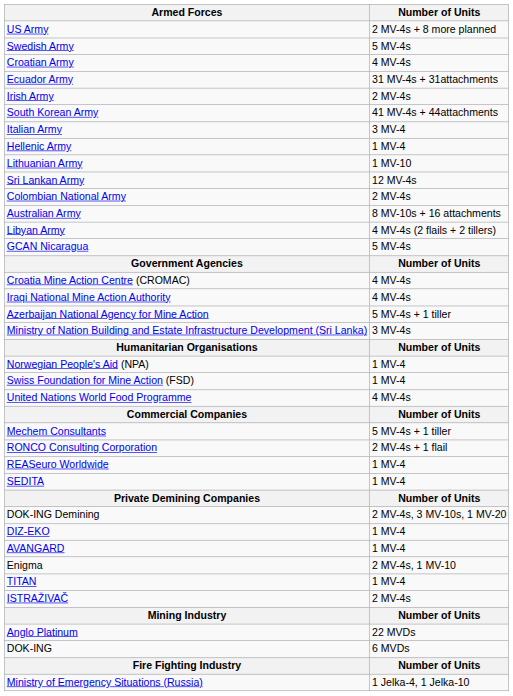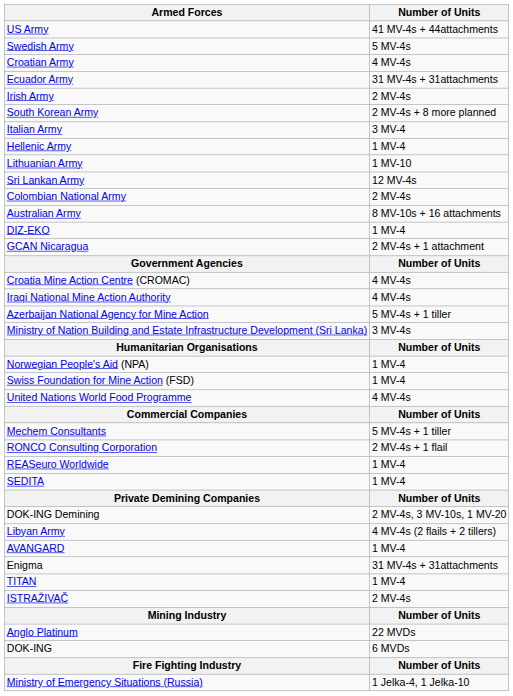 <table class="wikitable">
 <tr>
 <th><strong>Armed Forces</strong></th>
 <th><strong>Number of Units</strong></th>
 </tr>
 <tr>
 <td><a href='#'>US Army</a></td>
-<td>2 MV-4s + 8 more planned</td>
+<td>41 MV-4s + 44attachments</td>
 </tr>
 <tr>
 <td><a href='#'>Swedish Army</a></td>
 <td>5 MV-4s</td>
 </tr>
 <tr>
 <td><a href='#'>Croatian Army</a></td>
 <td>4 MV-4s</td>
 </tr>
 <tr>
 <td><a href='#'>Ecuador Army</a></td>
 <td>31 MV-4s + 31attachments</td>
 </tr>
 <tr>
 <td><a href='#'>Irish Army</a></td>
 <td>2 MV-4s</td>
 </tr>
 <tr>
 <td><a href='#'>South Korean Army</a></td>
-<td>41 MV-4s + 44attachments</td>
+<td>2 MV-4s + 8 more planned</td>
 </tr>
 <tr>
 <td><a href='#'>Italian Army</a></td>
 <td>3 MV-4</td>
 </tr>
 <tr>
 <td><a href='#'>Hellenic Army</a></td>
 <td>1 MV-4</td>
 </tr>
 <tr>
 <td><a href='#'>Lithuanian Army</a></td>
 <td>1 MV-10</td>
 </tr>
 <tr>
 <td><a href='#'>Sri Lankan Army</a></td>
 <td>12 MV-4s</td>
 </tr>
 <tr>
 <td><a href='#'>Colombian National Army</a></td>
 <td>2 MV-4s</td>
 </tr>
 <tr>
 <td><a href='#'>Australian Army</a></td>
 <td>8 MV-10s + 16 attachments</td>
 </tr>
 <tr>
-<td><a href='#'>Libyan Army</a></td>
-<td>4 MV-4s (2 flails + 2 tillers)</td>
+<td><a href='#'>DIZ-EKO</a></td>
+<td>1 MV-4</td>
 </tr>
 <tr>
 <td><a href='#'>GCAN Nicaragua</a></td>
-<td>5 MV-4s</td>
+<td>2 MV-4s + 1 attachment</td>
 </tr>
 <tr>
 <th><strong>Government Agencies</strong></th>
 <th><strong>Number of Units</strong></th>
 </tr>
 <tr>
 <td><a href='#'>Croatia Mine Action Centre</a> (CROMAC)</td>
 <td>4 MV-4s</td>
 </tr>
 <tr>
 <td><a href='#'>Iraqi National Mine Action Authority</a></td>
 <td>4 MV-4s</td>
 </tr>
 <tr>
 <td><a href='#'>Azerbaijan National Agency for Mine Action</a></td>
 <td>5 MV-4s + 1 tiller</td>
 </tr>
 <tr>
 <td><a href='#'>Ministry of Nation Building and Estate Infrastructure Development (Sri Lanka)</a></td>
 <td>3 MV-4s</td>
 </tr>
 <tr>
 <th><strong>Humanitarian Organisations</strong></th>
 <th><strong>Number of Units</strong></th>
 </tr>
 <tr>
 <td><a href='#'>Norwegian People's Aid</a> (NPA)</td>
 <td>1 MV-4</td>
 </tr>
 <tr>
 <td><a href='#'>Swiss Foundation for Mine Action</a> (FSD)</td>
 <td>1 MV-4</td>
 </tr>
 <tr>
 <td><a href='#'>United Nations World Food Programme</a></td>
 <td>4 MV-4s</td>
 </tr>
 <tr>
 <th><strong>Commercial Companies</strong></th>
 <th><strong>Number of Units</strong></th>
 </tr>
 <tr>
 <td><a href='#'>Mechem Consultants</a></td>
 <td>5 MV-4s + 1 tiller</td>
 </tr>
 <tr>
 <td><a href='#'>RONCO Consulting Corporation</a></td>
 <td>2 MV-4s + 1 flail</td>
 </tr>
 <tr>
 <td><a href='#'>REASeuro Worldwide</a></td>
 <td>1 MV-4</td>
 </tr>
 <tr>
 <td><a href='#'>SEDITA</a></td>
 <td>1 MV-4</td>
 </tr>
 <tr>
 <th><strong>Private Demining Companies</strong></th>
 <th><strong>Number of Units</strong></th>
 </tr>
 <tr>
 <td>DOK-ING Demining</td>
 <td>2 MV-4s, 3 MV-10s, 1 MV-20</td>
 </tr>
 <tr>
-<td><a href='#'>DIZ-EKO</a></td>
-<td>1 MV-4</td>
+<td><a href='#'>Libyan Army</a></td>
+<td>4 MV-4s (2 flails + 2 tillers)</td>
 </tr>
 <tr>
 <td><a href='#'>AVANGARD</a></td>
 <td>1 MV-4</td>
 </tr>
 <tr>
 <td>Enigma</td>
-<td>2 MV-4s, 1 MV-10</td>
+<td>31 MV-4s + 31attachments</td>
 </tr>
 <tr>
 <td><a href='#'>TITAN</a></td>
 <td>1 MV-4</td>
 </tr>
 <tr>
 <td><a href='#'>ISTRAŽIVAČ</a></td>
 <td>2 MV-4s</td>
 </tr>
 <tr>
 <th><strong>Mining Industry</strong></th>
 <th><strong>Number of Units</strong></th>
 </tr>
 <tr>
 <td><a href='#'>Anglo Platinum</a></td>
 <td>22 MVDs</td>
 </tr>
 <tr>
 <td>DOK-ING</td>
 <td>6 MVDs</td>
 </tr>
 <tr>
 <th><strong>Fire Fighting Industry</strong></th>
 <th><strong>Number of Units</strong></th>
 </tr>
 <tr>
 <td><a href='#'>Ministry of Emergency Situations (Russia)</a></td>
 <td>1 Jelka-4, 1 Jelka-10</td>
 </tr>
 </table>
